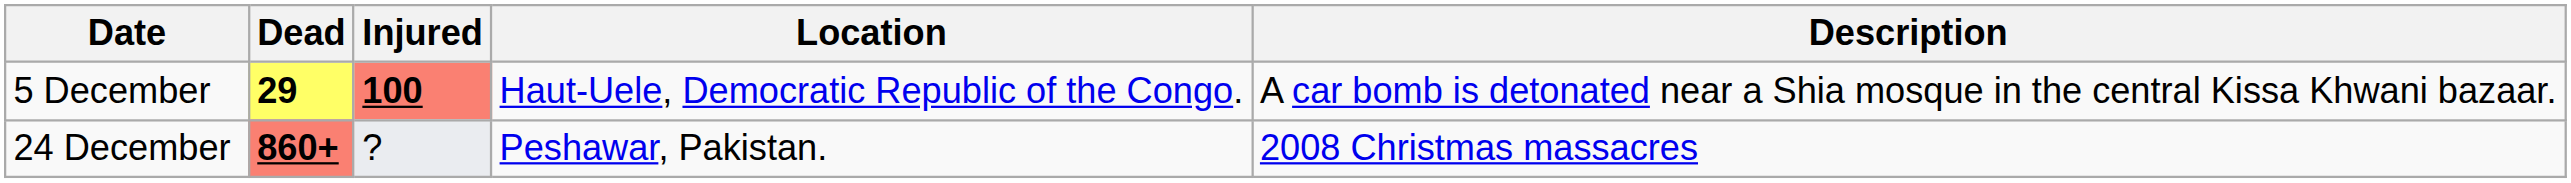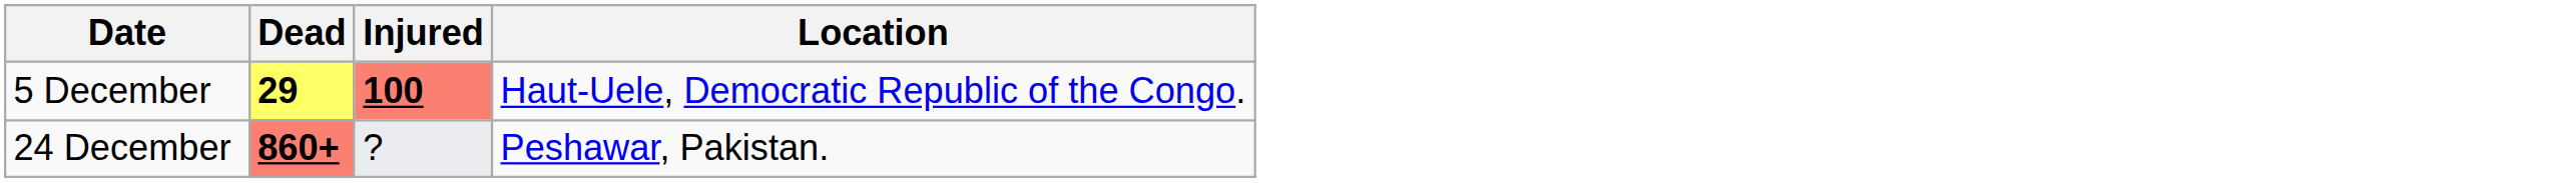 <table class="wikitable sortable" id="terrorIncidents2008Dec">
 <tr>
 <th>Date</th>
 <th>Dead</th>
 <th>Injured</th>
 <th>Location</th>
-<th>Description</th>
 </tr>
 <tr>
 <td>5 December </td>
 <td style="background:#FFFF66;text-align:left"><strong>29</strong></td>
 <td style="background:#FA8072;text-align:left"><u><strong>100</strong></u></td>
 <td><a href='#'>Haut-Uele</a>, <a href='#'>Democratic Republic of the Congo</a>.</td>
-<td>A <a href='#'>car bomb is detonated</a> near a Shia mosque in the central Kissa Khwani bazaar.</td>
 </tr>
 <tr>
 <td>24 December </td>
 <td style="background:#FA8072;text-align:left"><u><strong>860+</strong></u></td>
 <td style="background:#EAECF0;text-align:left">?</td>
 <td><a href='#'>Peshawar</a>, Pakistan.</td>
-<td><a href='#'>2008 Christmas massacres</a></td>
 </tr>
 </table>
